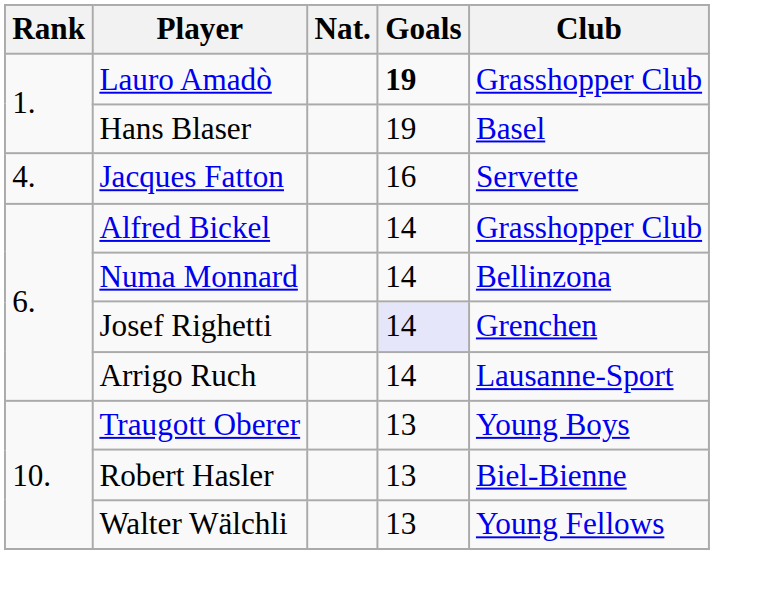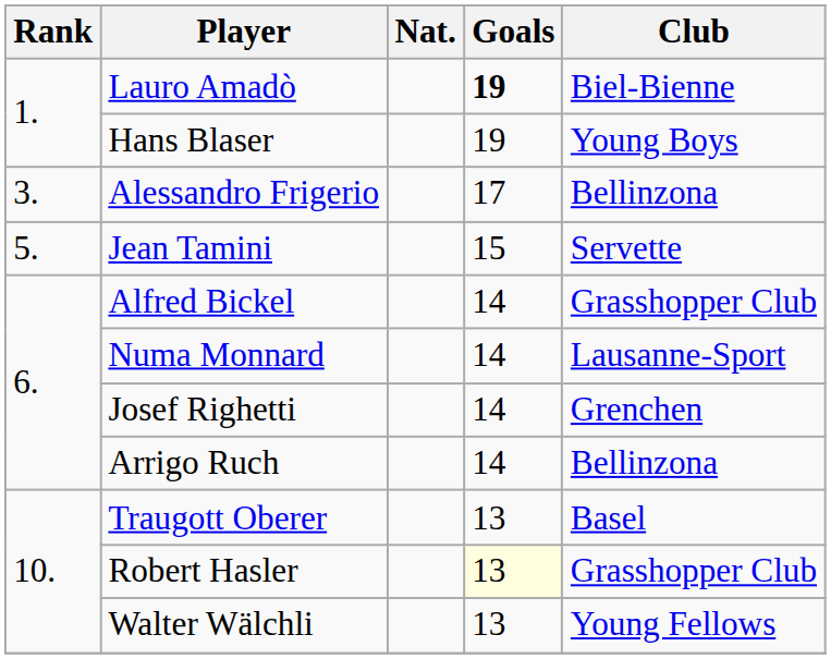 <table class="wikitable sortable">
 <tr>
 <th>Rank</th>
 <th>Player</th>
 <th>Nat.</th>
 <th>Goals</th>
 <th>Club</th>
 </tr>
 <tr>
 <td rowspan=2>1.</td>
 <td><a href='#'>Lauro Amadò</a></td>
 <td></td>
 <td><strong>19</strong></td>
-<td><a href='#'>Grasshopper Club</a></td>
+<td><a href='#'>Biel-Bienne</a></td>
 </tr>
 <tr>
 <td>Hans Blaser</td>
 <td></td>
 <td>19</td>
-<td><a href='#'>Basel</a></td>
+<td><a href='#'>Young Boys</a></td>
 </tr>
 <tr>
-<td>4.</td>
-<td><a href='#'>Jacques Fatton</a></td>
+<td>3.</td>
+<td><a href='#'>Alessandro Frigerio</a></td>
 <td></td>
-<td>16</td>
+<td>17</td>
+<td><a href='#'>Bellinzona</a></td>
+</tr>
+<tr>
+<td>5.</td>
+<td><a href='#'>Jean Tamini</a></td>
+<td></td>
+<td>15</td>
 <td><a href='#'>Servette</a></td>
 </tr>
 <tr>
 <td rowspan=4>6.</td>
 <td><a href='#'>Alfred Bickel</a></td>
 <td></td>
 <td>14</td>
 <td><a href='#'>Grasshopper Club</a></td>
 </tr>
 <tr>
 <td><a href='#'>Numa Monnard</a></td>
 <td></td>
 <td>14</td>
-<td><a href='#'>Bellinzona</a></td>
+<td><a href='#'>Lausanne-Sport</a></td>
 </tr>
 <tr>
 <td>Josef Righetti</td>
 <td></td>
-<td style="background: lavender;">14</td>
+<td>14</td>
 <td><a href='#'>Grenchen</a></td>
 </tr>
 <tr>
 <td>Arrigo Ruch</td>
 <td></td>
 <td>14</td>
-<td><a href='#'>Lausanne-Sport</a></td>
+<td><a href='#'>Bellinzona</a></td>
 </tr>
 <tr>
 <td rowspan=3>10.</td>
 <td><a href='#'>Traugott Oberer</a></td>
 <td></td>
 <td>13</td>
-<td><a href='#'>Young Boys</a></td>
+<td><a href='#'>Basel</a></td>
 </tr>
 <tr>
 <td>Robert Hasler</td>
 <td></td>
-<td>13</td>
-<td><a href='#'>Biel-Bienne</a></td>
+<td style="background: lightyellow;">13</td>
+<td><a href='#'>Grasshopper Club</a></td>
 </tr>
 <tr>
 <td>Walter Wälchli</td>
 <td></td>
 <td>13</td>
 <td><a href='#'>Young Fellows</a></td>
 </tr>
 <tr>
 </tr>
 </table>
